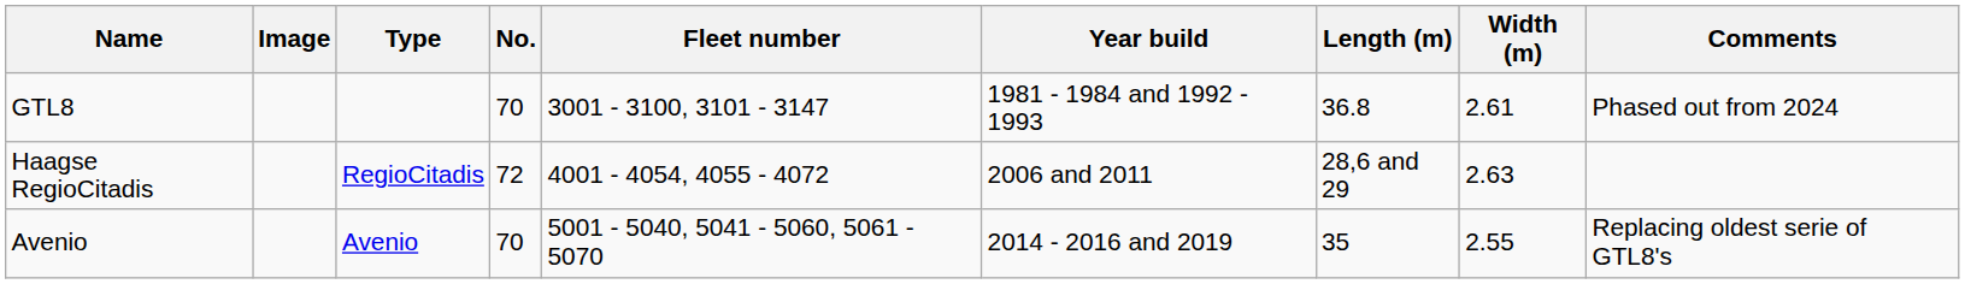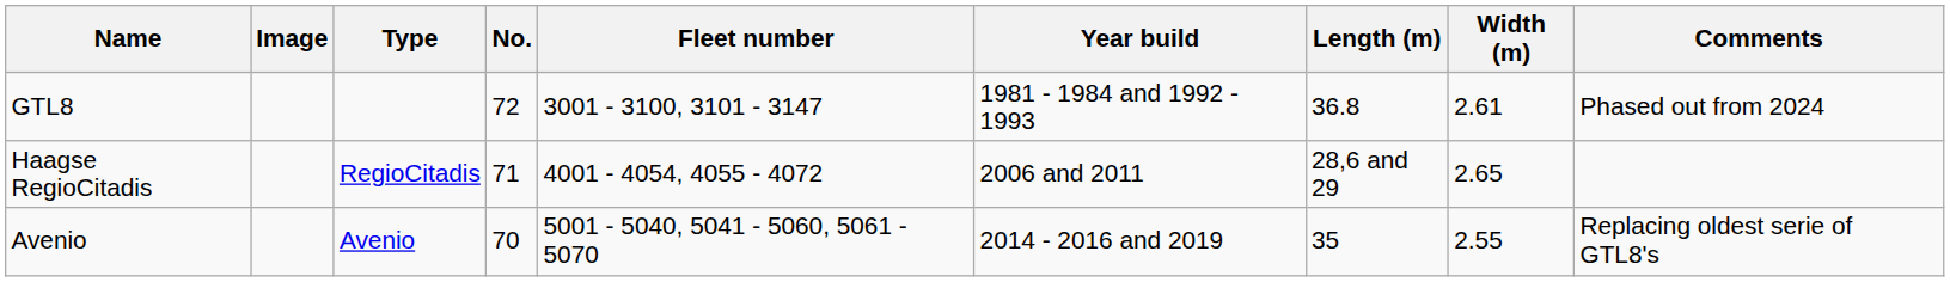 <table class="wikitable">
 <tr>
 <th>Name</th>
 <th>Image</th>
 <th>Type</th>
 <th>No.</th>
 <th>Fleet number</th>
 <th>Year build</th>
 <th>Length (m)</th>
 <th>Width (m)</th>
 <th>Comments</th>
 </tr>
 <tr>
 <td>GTL8</td>
 <td></td>
 <td></td>
-<td>70</td>
+<td>72</td>
 <td>3001 - 3100, 3101 - 3147</td>
 <td>1981 - 1984 and 1992 - 1993</td>
 <td>36.8</td>
 <td>2.61</td>
 <td>Phased out from 2024</td>
 </tr>
 <tr>
 <td>Haagse RegioCitadis</td>
 <td></td>
 <td><a href='#'>RegioCitadis</a></td>
-<td>72</td>
+<td>71</td>
 <td>4001 - 4054, 4055 - 4072</td>
 <td>2006 and 2011</td>
 <td>28,6 and 29</td>
-<td>2.63</td>
+<td>2.65</td>
 <td></td>
 </tr>
 <tr>
 <td>Avenio</td>
 <td></td>
 <td><a href='#'>Avenio</a></td>
 <td>70</td>
 <td>5001 - 5040, 5041 - 5060, 5061 - 5070</td>
 <td>2014 - 2016 and 2019</td>
 <td>35</td>
 <td>2.55</td>
 <td>Replacing oldest serie of GTL8's</td>
 </tr>
 </table>
